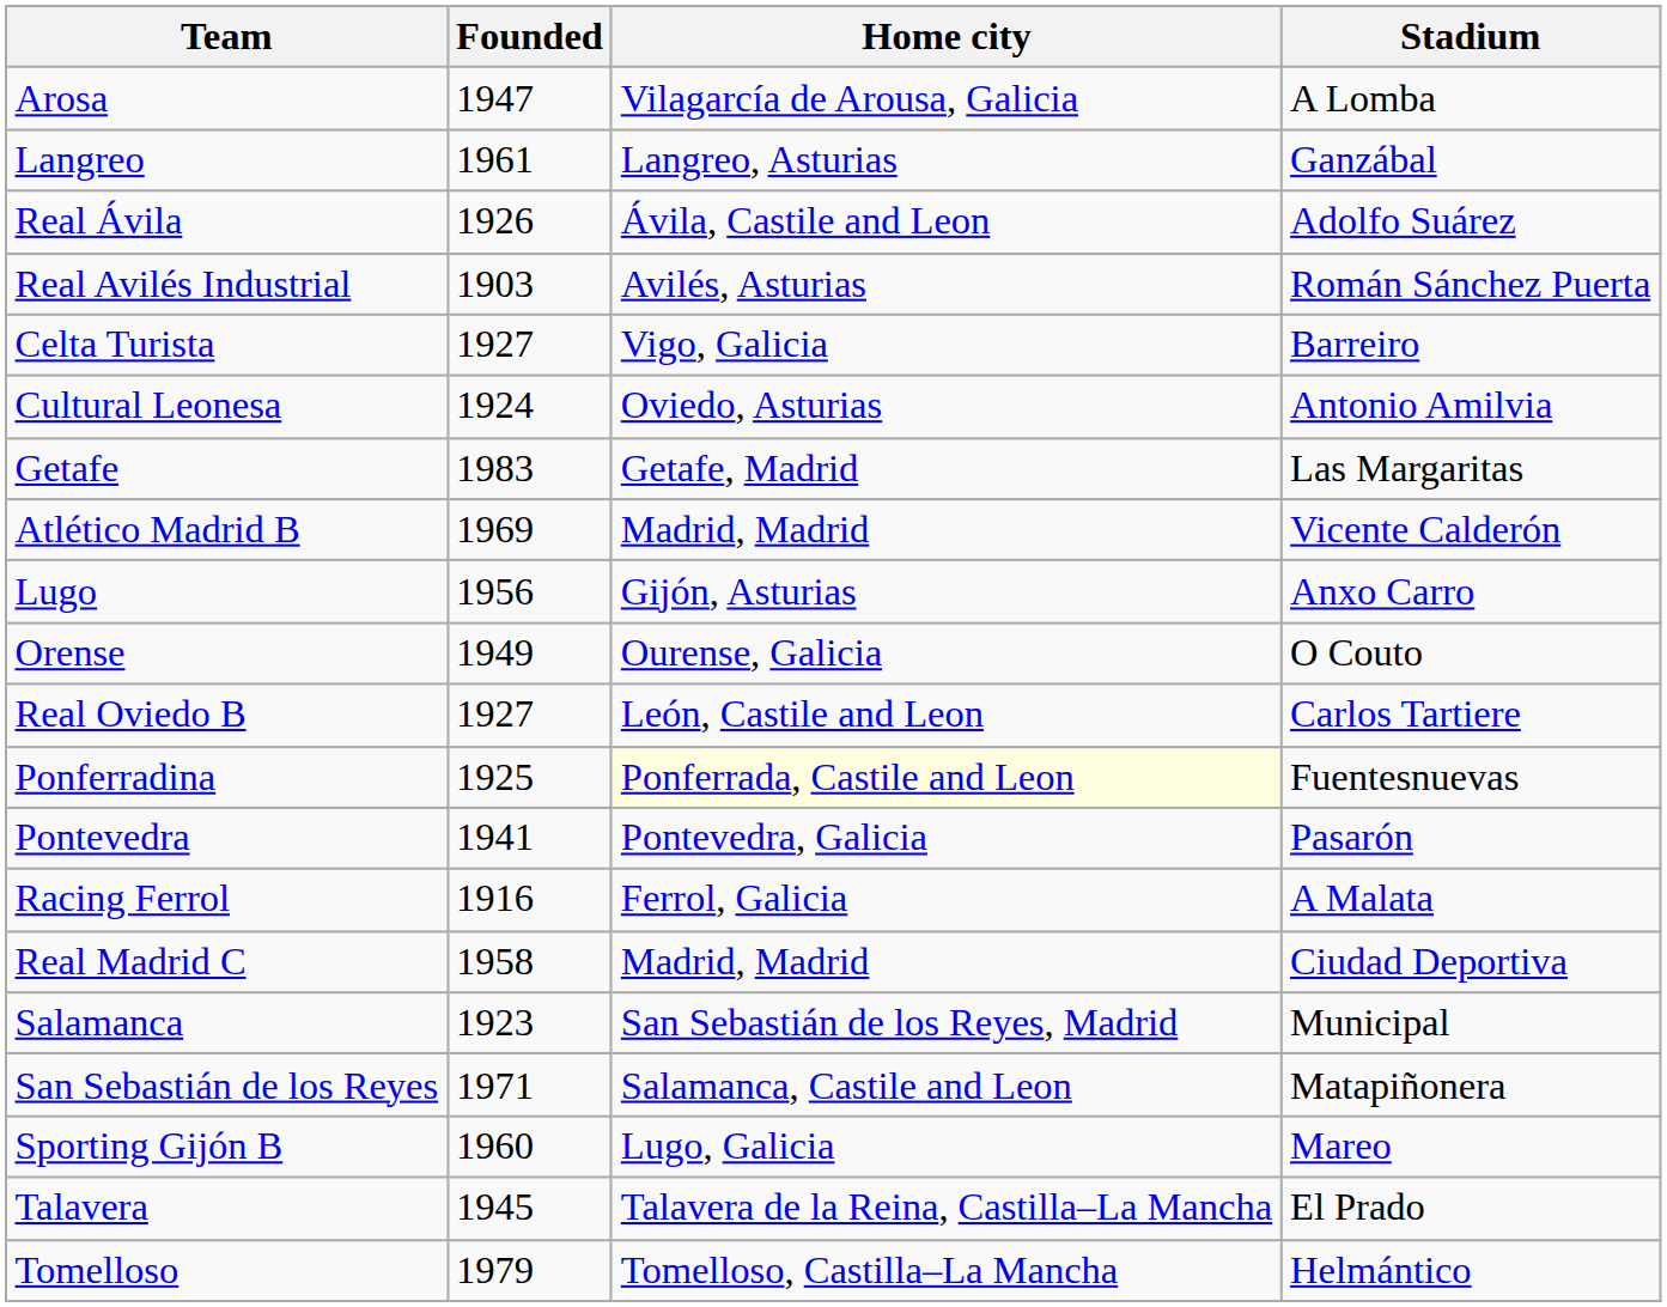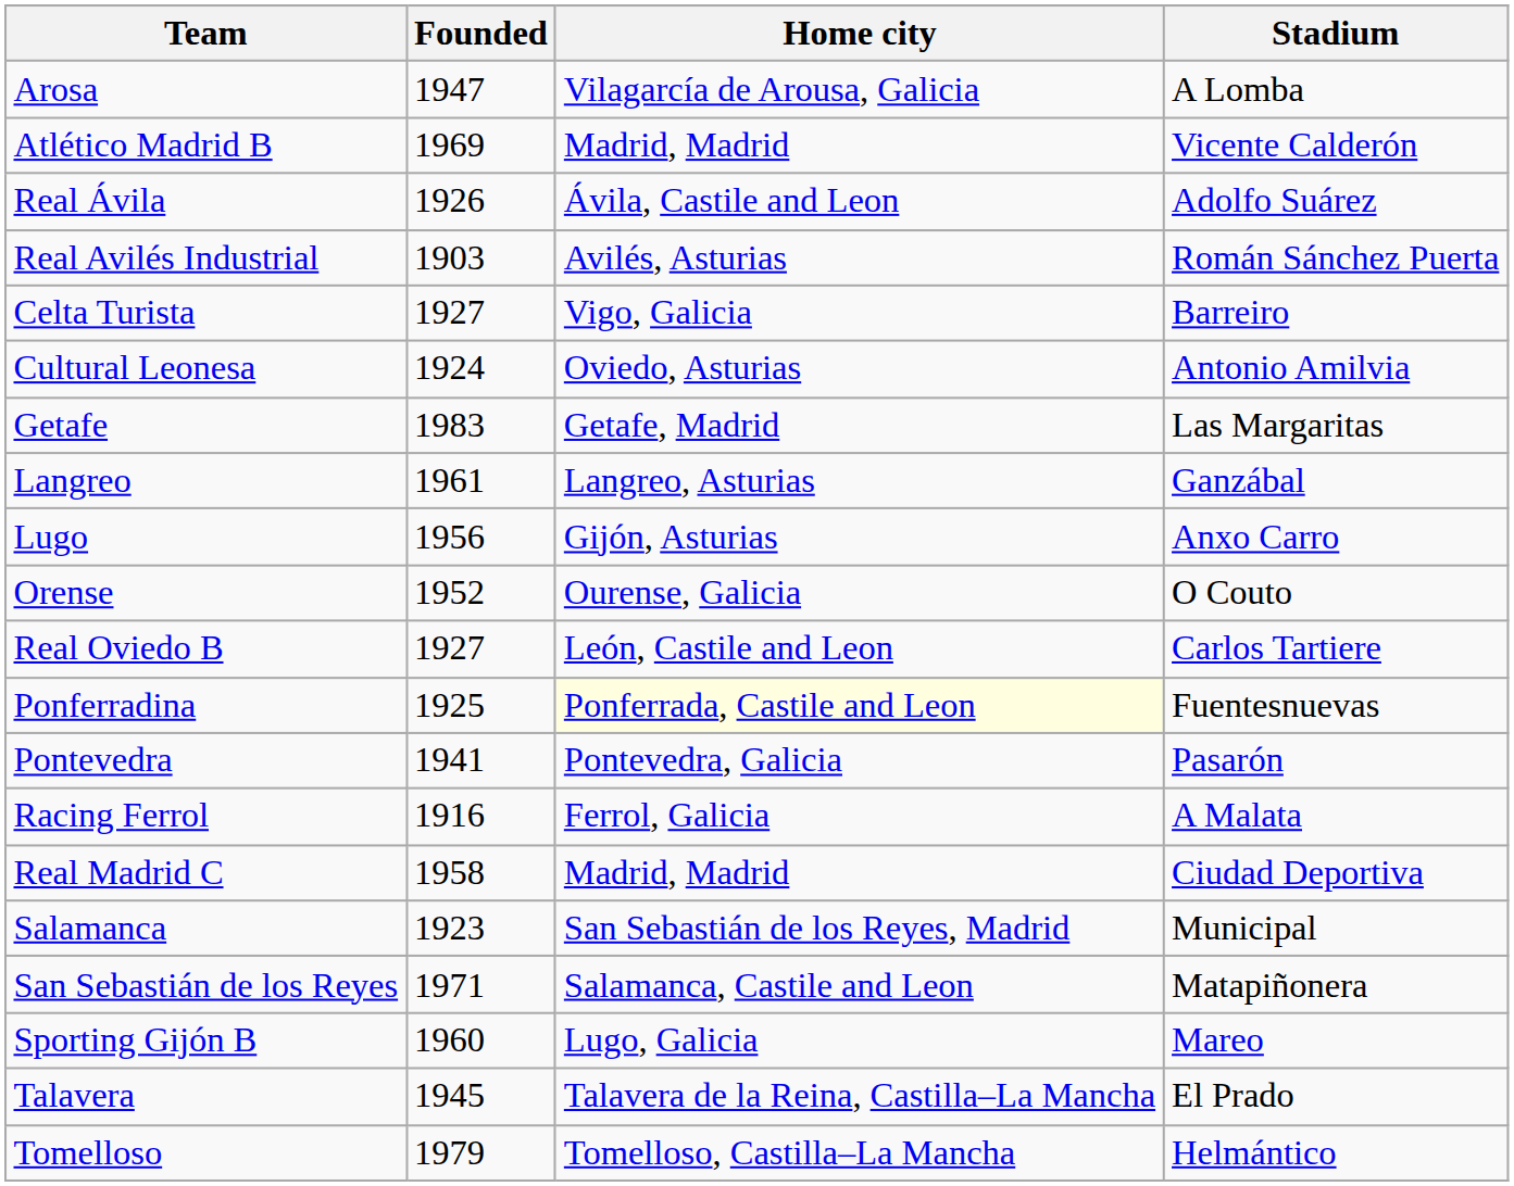 <table class="wikitable sortable">
 <tr>
 <th>Team</th>
 <th>Founded</th>
 <th>Home city</th>
 <th>Stadium</th>
 </tr>
 <tr>
 <td><a href='#'>Arosa</a></td>
 <td>1947</td>
 <td><a href='#'>Vilagarcía de Arousa</a>, <a href='#'>Galicia</a></td>
 <td>A Lomba</td>
 </tr>
 <tr>
-<td><a href='#'>Langreo</a></td>
-<td>1961</td>
-<td><a href='#'>Langreo</a>, <a href='#'>Asturias</a></td>
-<td><a href='#'>Ganzábal</a></td>
+<td><a href='#'>Atlético Madrid B</a></td>
+<td>1969</td>
+<td><a href='#'>Madrid</a>, <a href='#'>Madrid</a></td>
+<td><a href='#'>Vicente Calderón</a></td>
 </tr>
 <tr>
 <td><a href='#'>Real Ávila</a></td>
 <td>1926</td>
 <td><a href='#'>Ávila</a>, <a href='#'>Castile and Leon</a></td>
 <td><a href='#'>Adolfo Suárez</a></td>
 </tr>
 <tr>
 <td><a href='#'>Real Avilés Industrial</a></td>
 <td>1903</td>
 <td><a href='#'>Avilés</a>, <a href='#'>Asturias</a></td>
 <td><a href='#'>Román Sánchez Puerta</a></td>
 </tr>
 <tr>
 <td><a href='#'>Celta Turista</a></td>
 <td>1927</td>
 <td><a href='#'>Vigo</a>, <a href='#'>Galicia</a></td>
 <td><a href='#'>Barreiro</a></td>
 </tr>
 <tr>
 <td><a href='#'>Cultural Leonesa</a></td>
 <td>1924</td>
 <td><a href='#'>Oviedo</a>, <a href='#'>Asturias</a></td>
 <td><a href='#'>Antonio Amilvia</a></td>
 </tr>
 <tr>
 <td><a href='#'>Getafe</a></td>
 <td>1983</td>
 <td><a href='#'>Getafe</a>, <a href='#'>Madrid</a></td>
 <td>Las Margaritas</td>
 </tr>
 <tr>
-<td><a href='#'>Atlético Madrid B</a></td>
-<td>1969</td>
-<td><a href='#'>Madrid</a>, <a href='#'>Madrid</a></td>
-<td><a href='#'>Vicente Calderón</a></td>
+<td><a href='#'>Langreo</a></td>
+<td>1961</td>
+<td><a href='#'>Langreo</a>, <a href='#'>Asturias</a></td>
+<td><a href='#'>Ganzábal</a></td>
 </tr>
 <tr>
 <td><a href='#'>Lugo</a></td>
 <td>1956</td>
 <td><a href='#'>Gijón</a>, <a href='#'>Asturias</a></td>
 <td><a href='#'>Anxo Carro</a></td>
 </tr>
 <tr>
 <td><a href='#'>Orense</a></td>
-<td>1949</td>
+<td>1952</td>
 <td><a href='#'>Ourense</a>, <a href='#'>Galicia</a></td>
 <td>O Couto</td>
 </tr>
 <tr>
 <td><a href='#'>Real Oviedo B</a></td>
 <td>1927</td>
 <td><a href='#'>León</a>, <a href='#'>Castile and Leon</a></td>
 <td><a href='#'>Carlos Tartiere</a></td>
 </tr>
 <tr>
 <td><a href='#'>Ponferradina</a></td>
 <td>1925</td>
 <td style="background: lightyellow;"><a href='#'>Ponferrada</a>, <a href='#'>Castile and Leon</a></td>
 <td>Fuentesnuevas</td>
 </tr>
 <tr>
 <td><a href='#'>Pontevedra</a></td>
 <td>1941</td>
 <td><a href='#'>Pontevedra</a>, <a href='#'>Galicia</a></td>
 <td><a href='#'>Pasarón</a></td>
 </tr>
 <tr>
 <td><a href='#'>Racing Ferrol</a></td>
 <td>1916</td>
 <td><a href='#'>Ferrol</a>, <a href='#'>Galicia</a></td>
 <td><a href='#'>A Malata</a></td>
 </tr>
 <tr>
 <td><a href='#'>Real Madrid C</a></td>
 <td>1958</td>
 <td><a href='#'>Madrid</a>, <a href='#'>Madrid</a></td>
 <td><a href='#'>Ciudad Deportiva</a></td>
 </tr>
 <tr>
 <td><a href='#'>Salamanca</a></td>
 <td>1923</td>
 <td><a href='#'>San Sebastián de los Reyes</a>, <a href='#'>Madrid</a></td>
 <td>Municipal</td>
 </tr>
 <tr>
 <td><a href='#'>San Sebastián de los Reyes</a></td>
 <td>1971</td>
 <td><a href='#'>Salamanca</a>, <a href='#'>Castile and Leon</a></td>
 <td>Matapiñonera</td>
 </tr>
 <tr>
 <td><a href='#'>Sporting Gijón B</a></td>
 <td>1960</td>
 <td><a href='#'>Lugo</a>, <a href='#'>Galicia</a></td>
 <td><a href='#'>Mareo</a></td>
 </tr>
 <tr>
 <td><a href='#'>Talavera</a></td>
 <td>1945</td>
 <td><a href='#'>Talavera de la Reina</a>, <a href='#'>Castilla–La Mancha</a></td>
 <td>El Prado</td>
 </tr>
 <tr>
 <td><a href='#'>Tomelloso</a></td>
 <td>1979</td>
 <td><a href='#'>Tomelloso</a>, <a href='#'>Castilla–La Mancha</a></td>
 <td><a href='#'>Helmántico</a></td>
 </tr>
 </table>
